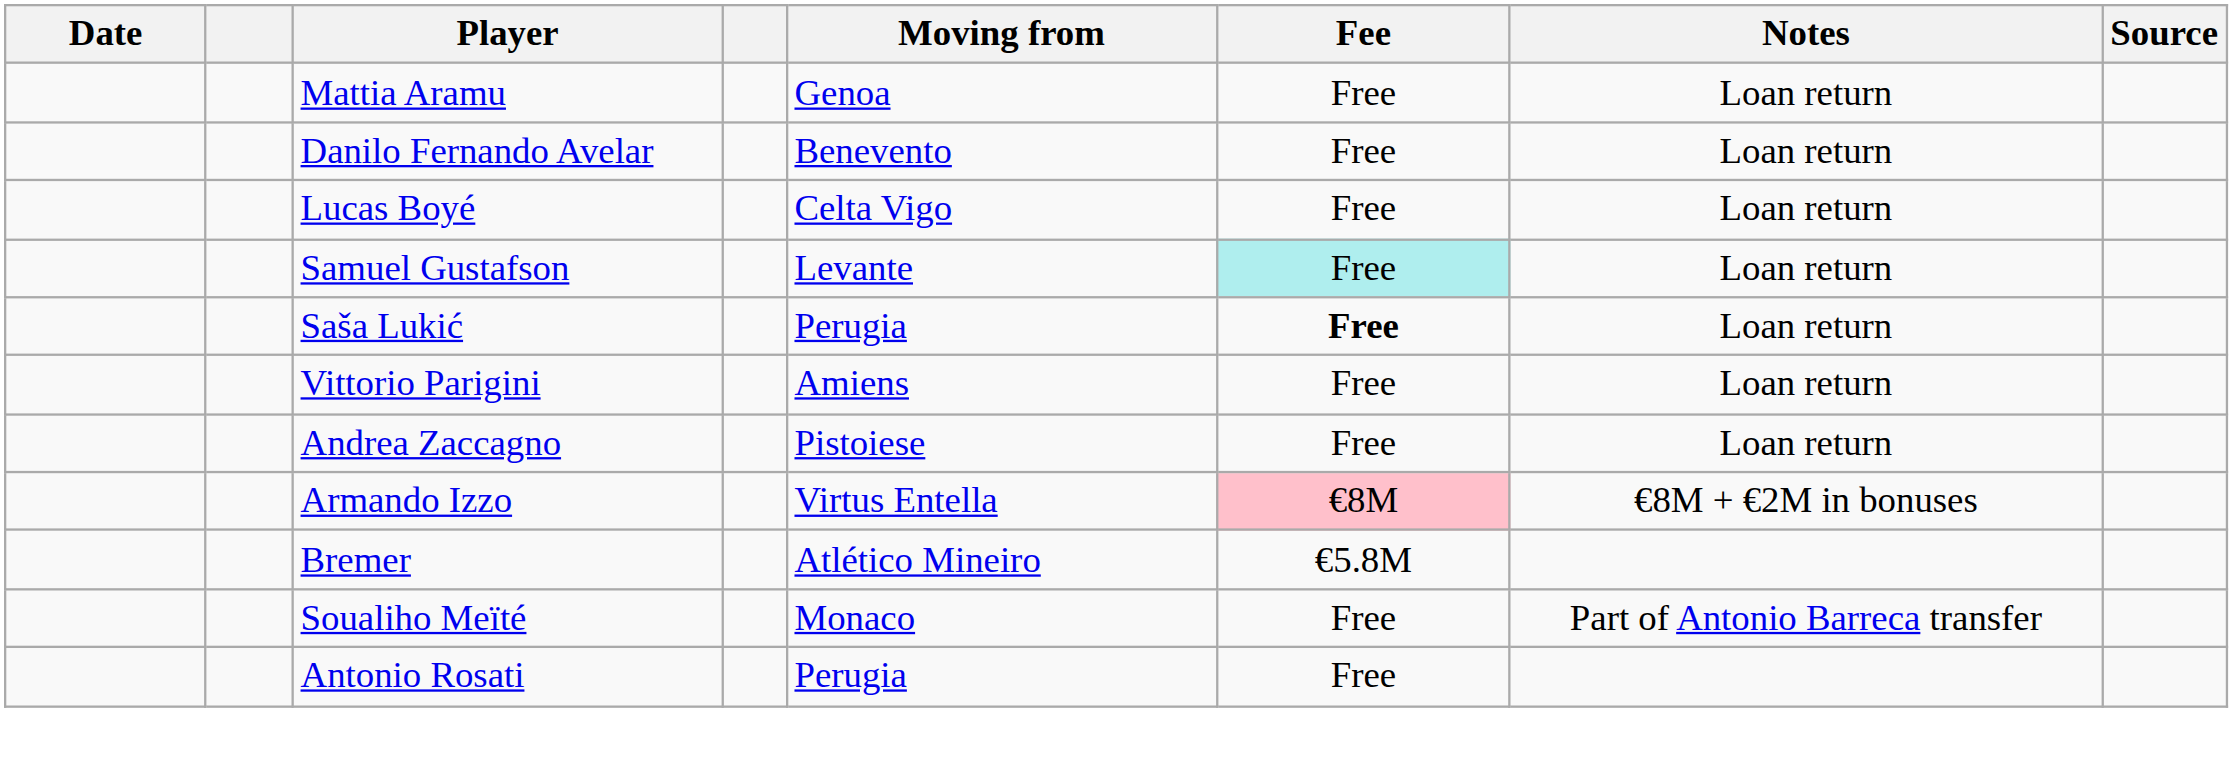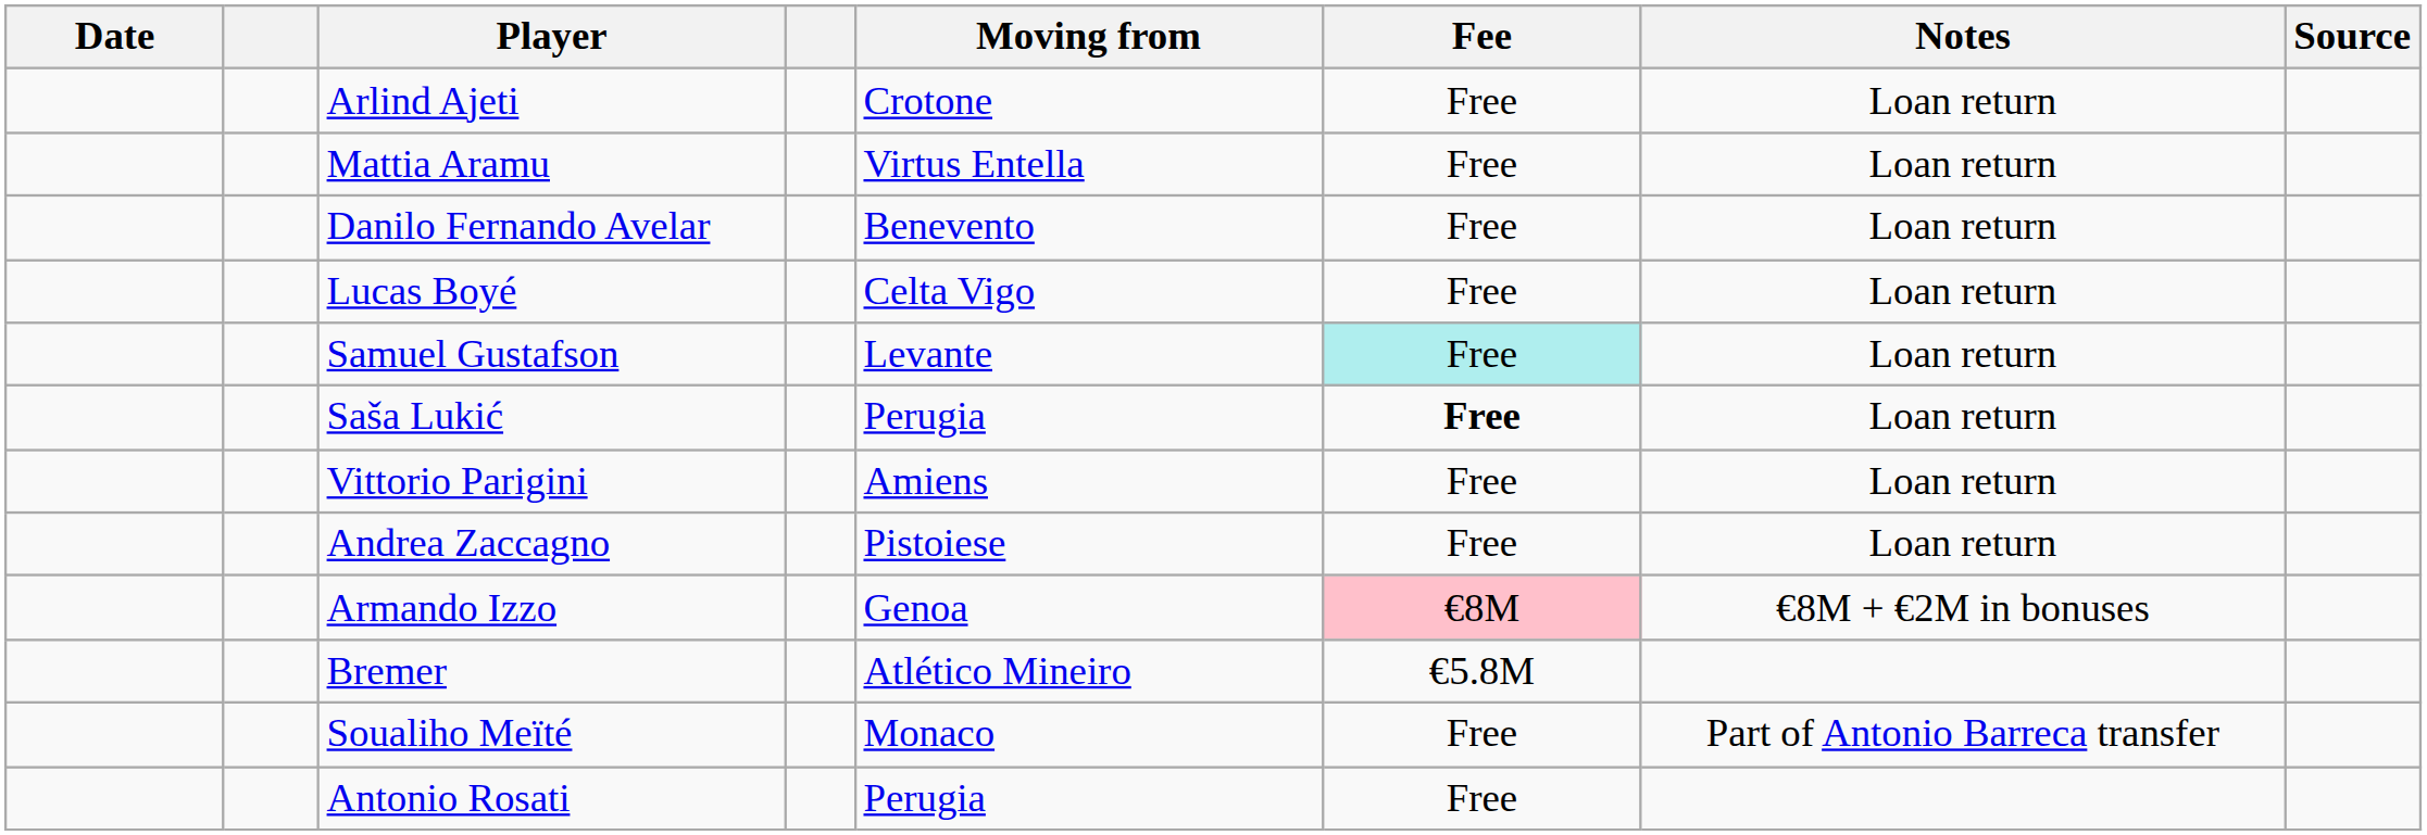 <table class="wikitable sortable">
 <tr>
 <th style="width:80px;">Date</th>
 <th style="width:30px;"></th>
 <th style="width:180px;">Player</th>
 <th style="width:20px;"></th>
 <th style="width:180px;">Moving from</th>
 <th style="width:120px;" class="unsortable">Fee</th>
 <th style="width:250px;" class="unsortable">Notes</th>
 <th style="width:20px;">Source</th>
 </tr>
 <tr>
 <td></td>
 <td align=center></td>
+<td> <a href='#'>Arlind Ajeti</a></td>
+<td align=center></td>
+<td> <a href='#'>Crotone</a></td>
+<td align=center>Free</td>
+<td align=center>Loan return</td>
+<td></td>
+</tr>
+<tr>
+<td></td>
+<td align=center></td>
 <td> <a href='#'>Mattia Aramu</a></td>
 <td align=center></td>
-<td> <a href='#'>Genoa</a></td>
+<td> <a href='#'>Virtus Entella</a></td>
 <td align=center>Free</td>
 <td align=center>Loan return</td>
 <td></td>
 </tr>
 <tr>
 <td></td>
 <td align=center></td>
 <td> <a href='#'>Danilo Fernando Avelar</a></td>
 <td align=center></td>
 <td> <a href='#'>Benevento</a></td>
 <td align=center>Free</td>
 <td align=center>Loan return</td>
 <td></td>
 </tr>
 <tr>
 <td></td>
 <td align=center></td>
 <td> <a href='#'>Lucas Boyé</a></td>
 <td align=center></td>
 <td> <a href='#'>Celta Vigo</a></td>
 <td align=center>Free</td>
 <td align=center>Loan return</td>
 <td></td>
 </tr>
 <tr>
 <td></td>
 <td align=center></td>
 <td> <a href='#'>Samuel Gustafson</a></td>
 <td align=center></td>
 <td> <a href='#'>Levante</a></td>
 <td align=center style="background: paleturquoise;">Free</td>
 <td align=center>Loan return</td>
 <td></td>
 </tr>
 <tr>
 <td></td>
 <td align=center></td>
 <td> <a href='#'>Saša Lukić</a></td>
 <td align=center></td>
 <td> <a href='#'>Perugia</a></td>
 <td align=center><strong>Free</strong></td>
 <td align=center>Loan return</td>
 <td></td>
 </tr>
 <tr>
 <td></td>
 <td align=center></td>
 <td> <a href='#'>Vittorio Parigini</a></td>
 <td align=center></td>
 <td> <a href='#'>Amiens</a></td>
 <td align=center>Free</td>
 <td align=center>Loan return</td>
 <td></td>
 </tr>
 <tr>
 <td></td>
 <td align=center></td>
 <td> <a href='#'>Andrea Zaccagno</a></td>
 <td align=center></td>
 <td> <a href='#'>Pistoiese</a></td>
 <td align=center>Free</td>
 <td align=center>Loan return</td>
 <td></td>
 </tr>
 <tr>
 <td></td>
 <td align=center></td>
 <td> <a href='#'>Armando Izzo</a></td>
 <td align=center></td>
-<td> <a href='#'>Virtus Entella</a></td>
+<td> <a href='#'>Genoa</a></td>
 <td align=center style="background: pink;">€8M</td>
 <td align=center>€8M + €2M in bonuses</td>
 <td></td>
 </tr>
 <tr>
 <td></td>
 <td align=center></td>
 <td> <a href='#'>Bremer</a></td>
 <td align=center></td>
 <td> <a href='#'>Atlético Mineiro</a></td>
 <td align=center>€5.8M</td>
 <td align=center></td>
 <td></td>
 </tr>
 <tr>
 <td></td>
 <td align=center></td>
 <td> <a href='#'>Soualiho Meïté</a></td>
 <td align=center></td>
 <td> <a href='#'>Monaco</a></td>
 <td align=center>Free</td>
 <td align=center>Part of <a href='#'>Antonio Barreca</a> transfer</td>
 <td></td>
 </tr>
 <tr>
 <td></td>
 <td align=center></td>
 <td> <a href='#'>Antonio Rosati</a></td>
 <td align=center></td>
 <td> <a href='#'>Perugia</a></td>
 <td align=center>Free</td>
 <td align=center></td>
 <td></td>
 </tr>
 </table>
